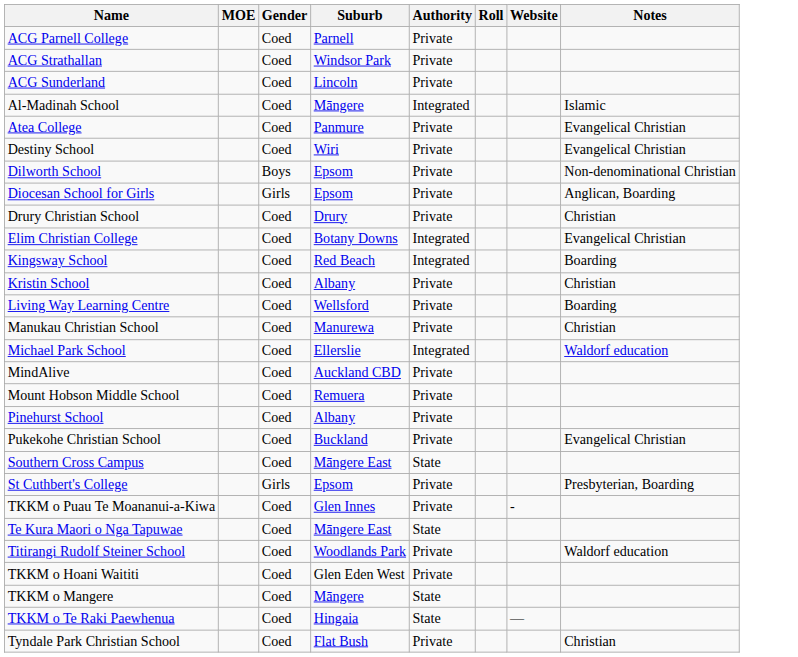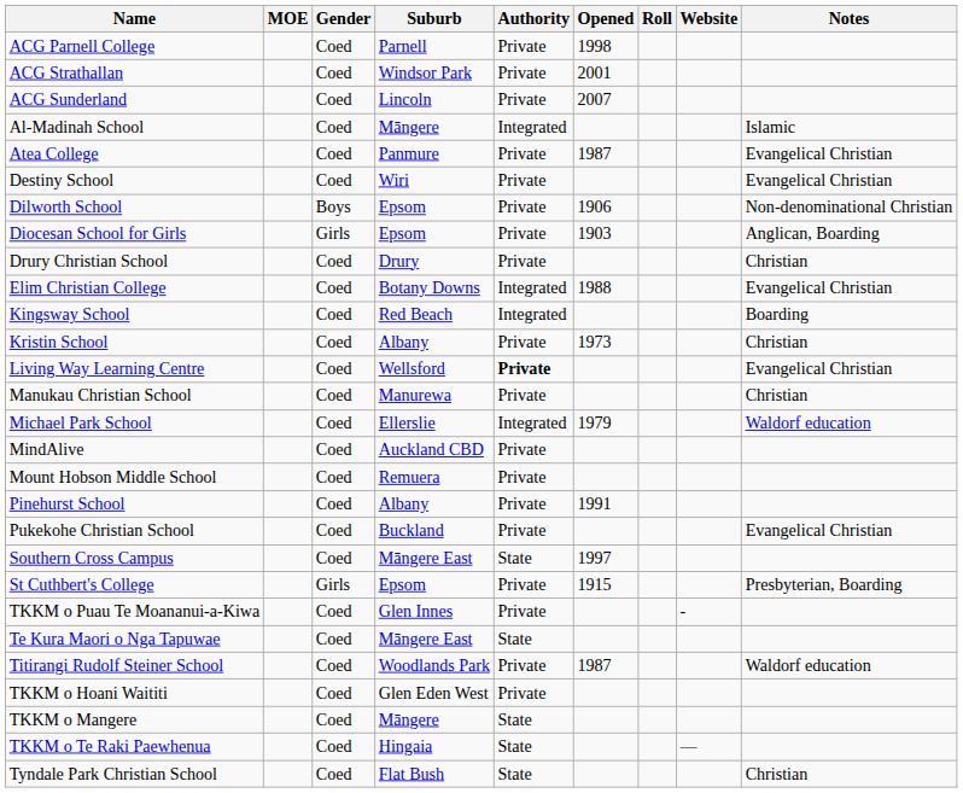 <table class="wikitable sortable">
 <tr>
 <th>Name</th>
 <th>MOE</th>
 <th>Gender</th>
 <th>Suburb</th>
 <th>Authority</th>
+<th>Opened</th>
 <th>Roll</th>
 <th>Website</th>
 <th>Notes</th>
 </tr>
 <tr>
 <td><a href='#'>ACG Parnell College</a></td>
 <td></td>
 <td>Coed</td>
 <td><a href='#'>Parnell</a></td>
 <td>Private</td>
+<td>1998</td>
 <td></td>
 <td></td>
 <td></td>
 </tr>
 <tr>
 <td><a href='#'>ACG Strathallan</a></td>
 <td></td>
 <td>Coed</td>
 <td><a href='#'>Windsor Park</a></td>
 <td>Private</td>
+<td>2001</td>
 <td></td>
 <td></td>
 <td></td>
 </tr>
 <tr>
 <td><a href='#'>ACG Sunderland</a></td>
 <td></td>
 <td>Coed</td>
 <td><a href='#'>Lincoln</a></td>
 <td>Private</td>
+<td>2007</td>
 <td></td>
 <td></td>
 <td></td>
 </tr>
 <tr>
 <td>Al-Madinah School</td>
 <td></td>
 <td>Coed</td>
 <td><a href='#'>Māngere</a></td>
 <td>Integrated</td>
 <td></td>
 <td></td>
+<td></td>
 <td>Islamic</td>
 </tr>
 <tr>
 <td><a href='#'>Atea College</a></td>
 <td></td>
 <td>Coed</td>
 <td><a href='#'>Panmure</a></td>
 <td>Private</td>
+<td>1987</td>
 <td></td>
 <td></td>
 <td>Evangelical Christian</td>
 </tr>
 <tr>
 <td>Destiny School</td>
 <td></td>
 <td>Coed</td>
 <td><a href='#'>Wiri</a></td>
 <td>Private</td>
 <td></td>
 <td></td>
+<td></td>
 <td>Evangelical Christian</td>
 </tr>
 <tr>
 <td><a href='#'>Dilworth School</a></td>
 <td></td>
 <td>Boys</td>
 <td><a href='#'>Epsom</a></td>
 <td>Private</td>
+<td>1906</td>
 <td></td>
 <td></td>
 <td>Non-denominational Christian</td>
 </tr>
 <tr>
 <td><a href='#'>Diocesan School for Girls</a></td>
 <td></td>
 <td>Girls</td>
 <td><a href='#'>Epsom</a></td>
 <td>Private</td>
+<td>1903</td>
 <td></td>
 <td></td>
 <td>Anglican, Boarding</td>
 </tr>
 <tr>
 <td>Drury Christian School</td>
 <td></td>
 <td>Coed</td>
 <td><a href='#'>Drury</a></td>
 <td>Private</td>
 <td></td>
 <td></td>
+<td></td>
 <td>Christian</td>
 </tr>
 <tr>
 <td><a href='#'>Elim Christian College</a></td>
 <td></td>
 <td>Coed</td>
 <td><a href='#'>Botany Downs</a></td>
 <td>Integrated</td>
+<td>1988</td>
 <td></td>
 <td></td>
 <td>Evangelical Christian</td>
 </tr>
 <tr>
 <td><a href='#'>Kingsway School</a></td>
 <td></td>
 <td>Coed</td>
 <td><a href='#'>Red Beach</a></td>
 <td>Integrated</td>
 <td></td>
 <td></td>
+<td></td>
 <td>Boarding</td>
 </tr>
 <tr>
 <td><a href='#'>Kristin School</a></td>
 <td></td>
 <td>Coed</td>
 <td><a href='#'>Albany</a></td>
 <td>Private</td>
+<td>1973</td>
 <td></td>
 <td></td>
 <td>Christian</td>
 </tr>
 <tr>
 <td><a href='#'>Living Way Learning Centre</a></td>
 <td></td>
 <td>Coed</td>
 <td><a href='#'>Wellsford</a></td>
-<td>Private</td>
+<td><strong>Private</strong></td>
 <td></td>
 <td></td>
-<td>Boarding</td>
+<td></td>
+<td>Evangelical Christian</td>
 </tr>
 <tr>
 <td>Manukau Christian School</td>
 <td></td>
 <td>Coed</td>
 <td><a href='#'>Manurewa</a></td>
 <td>Private</td>
+<td></td>
 <td></td>
 <td></td>
 <td>Christian</td>
 </tr>
 <tr>
 <td><a href='#'>Michael Park School</a></td>
 <td></td>
 <td>Coed</td>
 <td><a href='#'>Ellerslie</a></td>
 <td>Integrated</td>
+<td>1979</td>
 <td></td>
 <td></td>
 <td><a href='#'>Waldorf education</a></td>
 </tr>
 <tr>
 <td>MindAlive</td>
 <td></td>
 <td>Coed</td>
 <td><a href='#'>Auckland CBD</a></td>
 <td>Private</td>
 <td></td>
 <td></td>
 <td></td>
+<td></td>
 </tr>
 <tr>
 <td>Mount Hobson Middle School</td>
 <td></td>
 <td>Coed</td>
 <td><a href='#'>Remuera</a></td>
 <td>Private</td>
 <td></td>
 <td></td>
 <td></td>
+<td></td>
 </tr>
 <tr>
 <td><a href='#'>Pinehurst School</a></td>
 <td></td>
 <td>Coed</td>
 <td><a href='#'>Albany</a></td>
 <td>Private</td>
+<td>1991</td>
 <td></td>
 <td></td>
 <td></td>
 </tr>
 <tr>
 <td>Pukekohe Christian School</td>
 <td></td>
 <td>Coed</td>
 <td><a href='#'>Buckland</a></td>
 <td>Private</td>
 <td></td>
 <td></td>
+<td></td>
 <td>Evangelical Christian</td>
 </tr>
 <tr>
 <td><a href='#'>Southern Cross Campus</a></td>
 <td></td>
 <td>Coed</td>
 <td><a href='#'>Māngere East</a></td>
 <td>State</td>
+<td>1997</td>
 <td></td>
 <td></td>
 <td></td>
 </tr>
 <tr>
 <td><a href='#'>St Cuthbert's College</a></td>
 <td></td>
 <td>Girls</td>
 <td><a href='#'>Epsom</a></td>
 <td>Private</td>
+<td>1915</td>
 <td></td>
 <td></td>
 <td>Presbyterian, Boarding</td>
 </tr>
 <tr>
 <td>TKKM o Puau Te Moananui-a-Kiwa</td>
 <td></td>
 <td>Coed</td>
 <td><a href='#'>Glen Innes</a></td>
 <td>Private</td>
+<td></td>
 <td></td>
 <td>-</td>
 <td></td>
 </tr>
 <tr>
 <td><a href='#'>Te Kura Maori o Nga Tapuwae</a></td>
 <td></td>
 <td>Coed</td>
 <td><a href='#'>Māngere East</a></td>
 <td>State</td>
 <td></td>
 <td></td>
 <td></td>
+<td></td>
 </tr>
 <tr>
 <td><a href='#'>Titirangi Rudolf Steiner School</a></td>
 <td></td>
 <td>Coed</td>
 <td><a href='#'>Woodlands Park</a></td>
 <td>Private</td>
+<td>1987</td>
 <td></td>
 <td></td>
 <td>Waldorf education</td>
 </tr>
 <tr>
 <td>TKKM o Hoani Waititi</td>
 <td></td>
 <td>Coed</td>
 <td>Glen Eden West</td>
 <td>Private</td>
 <td></td>
 <td></td>
 <td></td>
+<td></td>
 </tr>
 <tr>
 <td>TKKM o Mangere</td>
 <td></td>
 <td>Coed</td>
 <td><a href='#'>Māngere</a></td>
 <td>State</td>
+<td></td>
 <td></td>
 <td></td>
 <td></td>
 </tr>
 <tr>
 <td><a href='#'>TKKM o Te Raki Paewhenua</a></td>
 <td></td>
 <td>Coed</td>
 <td><a href='#'>Hingaia</a></td>
 <td>State</td>
 <td></td>
+<td></td>
 <td>—</td>
 <td></td>
 </tr>
 <tr>
 <td>Tyndale Park Christian School</td>
 <td></td>
 <td>Coed</td>
 <td><a href='#'>Flat Bush</a></td>
-<td>Private</td>
+<td>State</td>
+<td></td>
 <td></td>
 <td></td>
 <td>Christian</td>
 </tr>
 </table>
